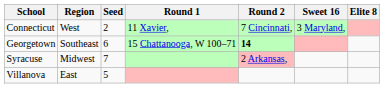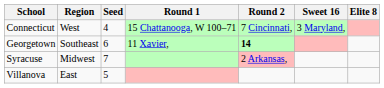 <table class="wikitable">
 <tr>
 <th>School</th>
 <th>Region</th>
 <th>Seed</th>
 <th>Round 1</th>
 <th>Round 2</th>
 <th>Sweet 16</th>
 <th>Elite 8</th>
 </tr>
 <tr>
 <td>Connecticut</td>
 <td>West</td>
-<td>2</td>
-<td style="background:#bfb;">11 <a href='#'>Xavier</a>, </td>
+<td>4</td>
+<td style="background:#bfb;">15 <a href='#'>Chattanooga</a>, W 100–71</td>
 <td style="background:#bfb;">7 <a href='#'>Cincinnati</a>, </td>
 <td style="background:#bfb;">3 <a href='#'>Maryland</a>, </td>
 <td style="background:#fbb;"></td>
 </tr>
 <tr>
 <td>Georgetown</td>
 <td>Southeast</td>
 <td>6</td>
-<td style="background:#bfb;">15 <a href='#'>Chattanooga</a>, W 100–71</td>
+<td style="background:#bfb;">11 <a href='#'>Xavier</a>, </td>
 <td style="background:#bfb;"><strong>14  </strong></td>
 <td style="background:#fbb;"></td>
 <td></td>
 </tr>
 <tr>
 <td>Syracuse</td>
 <td>Midwest</td>
 <td>7</td>
 <td style="background:#bfb;"></td>
 <td style="background:#fbb;">2 <a href='#'>Arkansas</a>, </td>
 <td></td>
 <td></td>
 </tr>
 <tr>
 <td>Villanova</td>
 <td>East</td>
 <td>5</td>
 <td style="background:#fbb;"></td>
 <td></td>
 <td></td>
 <td></td>
 </tr>
 </table>
